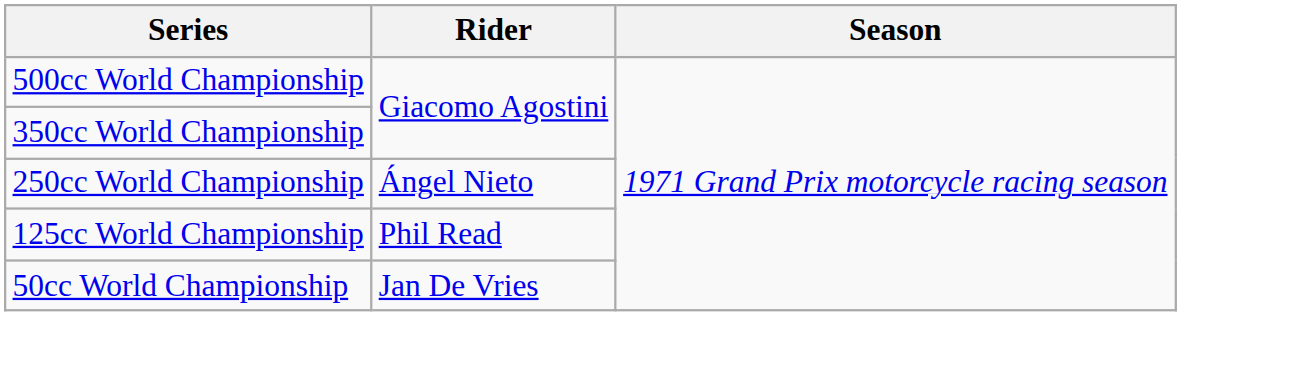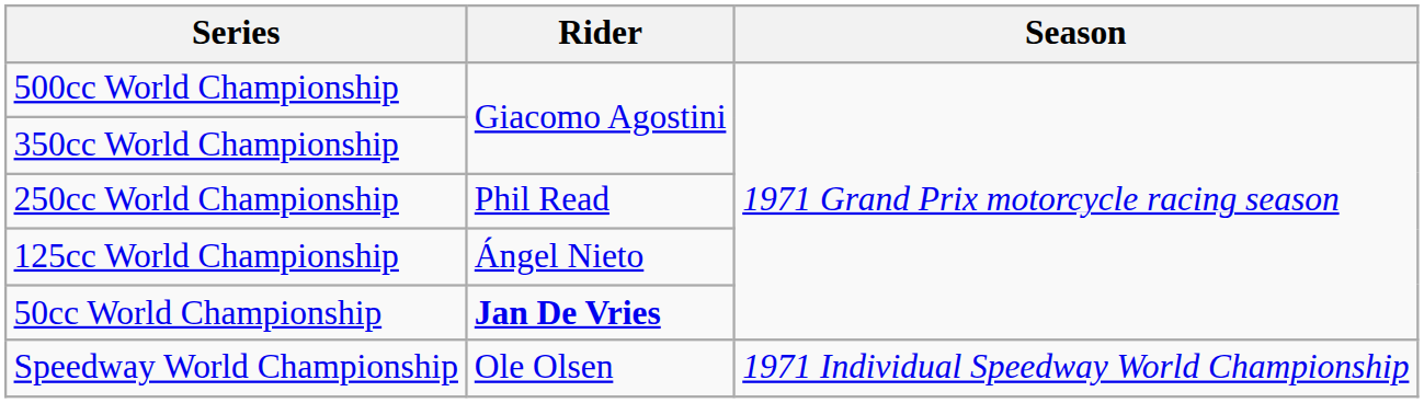 <table class="wikitable" style="font-size: 87%;">
 <tr>
 <th>Series</th>
 <th>Rider</th>
 <th>Season</th>
 </tr>
 <tr>
 <td><a href='#'>500cc World Championship</a></td>
 <td rowspan=2> <a href='#'>Giacomo Agostini</a></td>
 <td rowspan=5><em><a href='#'>1971 Grand Prix motorcycle racing season</a></em></td>
 </tr>
 <tr>
 <td><a href='#'>350cc World Championship</a></td>
 </tr>
 <tr>
 <td><a href='#'>250cc World Championship</a></td>
+<td> <a href='#'>Phil Read</a></td>
+</tr>
+<tr>
+<td><a href='#'>125cc World Championship</a></td>
 <td> <a href='#'>Ángel Nieto</a></td>
 </tr>
 <tr>
-<td><a href='#'>125cc World Championship</a></td>
-<td> <a href='#'>Phil Read</a></td>
+<td><a href='#'>50cc World Championship</a></td>
+<td><strong> <a href='#'>Jan De Vries</a></strong></td>
 </tr>
 <tr>
-<td><a href='#'>50cc World Championship</a></td>
-<td> <a href='#'>Jan De Vries</a></td>
+<td><a href='#'>Speedway World Championship</a></td>
+<td> <a href='#'>Ole Olsen</a></td>
+<td><em><a href='#'>1971 Individual Speedway World Championship</a></em></td>
 </tr>
 </table>
